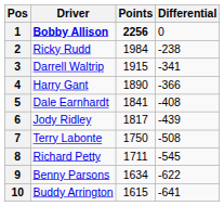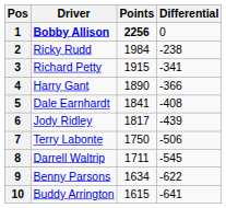 <table class="wikitable">
 <tr>
 <th>Pos</th>
 <th>Driver</th>
 <th>Points</th>
 <th>Differential</th>
 </tr>
 <tr>
 <th>1 </th>
 <td><strong><a href='#'>Bobby Allison</a></strong></td>
 <td style="text-align:center;"><strong>2256</strong></td>
 <td>0</td>
 </tr>
 <tr>
 <th>2 </th>
 <td><a href='#'>Ricky Rudd</a></td>
 <td style="text-align:center;">1984</td>
 <td>-238</td>
 </tr>
 <tr>
 <th>3 </th>
-<td><a href='#'>Darrell Waltrip</a></td>
+<td><a href='#'>Richard Petty</a></td>
 <td style="text-align:center;">1915</td>
 <td>-341</td>
 </tr>
 <tr>
 <th>4 </th>
 <td><a href='#'>Harry Gant</a></td>
 <td style="text-align:center;">1890</td>
 <td>-366</td>
 </tr>
 <tr>
 <th>5 </th>
 <td><a href='#'>Dale Earnhardt</a></td>
 <td style="text-align:center;">1841</td>
 <td>-408</td>
 </tr>
 <tr>
 <th>6 </th>
 <td><a href='#'>Jody Ridley</a></td>
 <td style="text-align:center;">1817</td>
 <td>-439</td>
 </tr>
 <tr>
 <th>7 </th>
 <td><a href='#'>Terry Labonte</a></td>
 <td style="text-align:center;">1750</td>
-<td>-508</td>
+<td>-506</td>
 </tr>
 <tr>
 <th>8 </th>
-<td><a href='#'>Richard Petty</a></td>
+<td><a href='#'>Darrell Waltrip</a></td>
 <td style="text-align:center;">1711</td>
 <td>-545</td>
 </tr>
 <tr>
 <th>9 </th>
 <td><a href='#'>Benny Parsons</a></td>
 <td style="text-align:center;">1634</td>
 <td>-622</td>
 </tr>
 <tr>
 <th>10 </th>
 <td><a href='#'>Buddy Arrington</a></td>
 <td style="text-align:center;">1615</td>
 <td>-641</td>
 </tr>
 </table>
